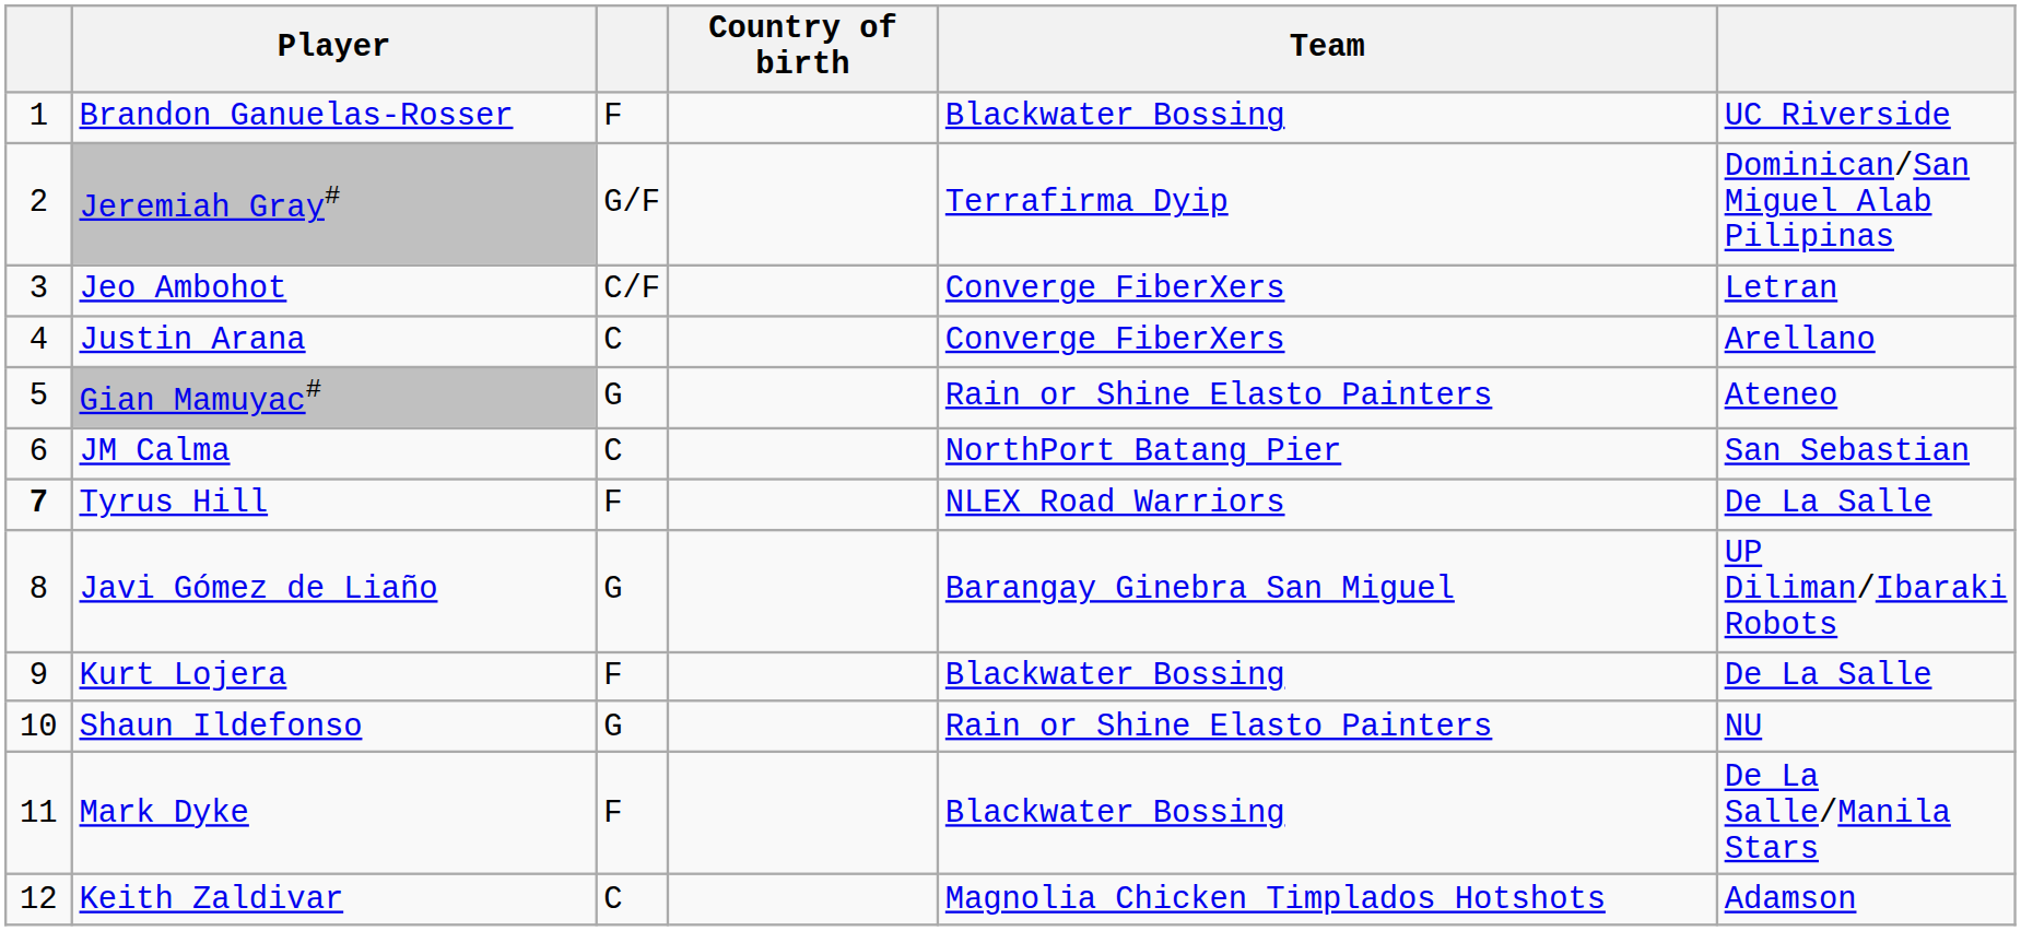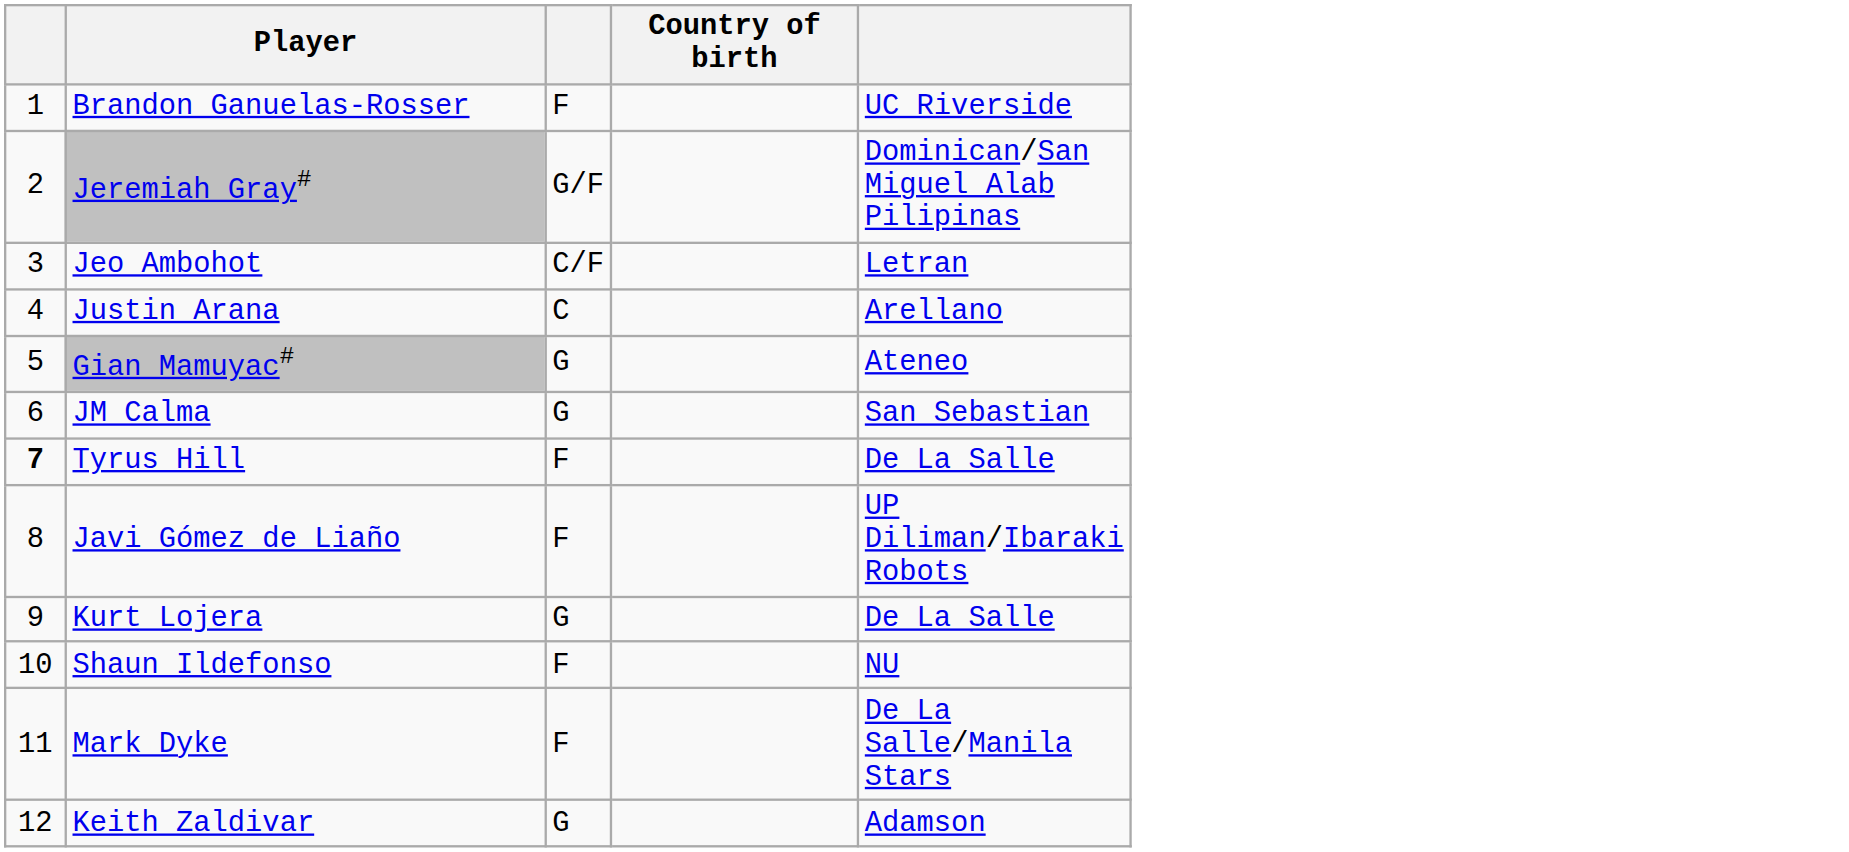 <table class="wikitable plainrowheaders" style="text-align:left; font-size:95%;">
 <tr>
 <th scope="col" style="width:20px;"></th>
 <th scope="col" style="width:200px;">Player</th>
 <th scope="col" style="width:20px;"></th>
 <th scope="col" style="width:100px;">Country of birth</th>
-<th scope="col" style="width:300px;">Team</th>
 <th scope="col" style="width:90px;"></th>
 </tr>
 <tr>
 <td align=center>1</td>
 <td><a href='#'>Brandon Ganuelas-Rosser</a></td>
 <td>F</td>
 <td></td>
-<td><a href='#'>Blackwater Bossing</a></td>
 <td><a href='#'>UC Riverside</a></td>
 </tr>
 <tr>
 <td align=center>2</td>
 <td bgcolor=silver><a href='#'>Jeremiah Gray</a><sup>#</sup></td>
 <td>G/F</td>
 <td></td>
-<td><a href='#'>Terrafirma Dyip</a></td>
 <td><a href='#'>Dominican</a>/<a href='#'>San Miguel Alab Pilipinas</a> </td>
 </tr>
 <tr>
 <td align=center>3</td>
 <td><a href='#'>Jeo Ambohot</a></td>
 <td>C/F</td>
 <td></td>
-<td><a href='#'>Converge FiberXers</a></td>
 <td><a href='#'>Letran</a></td>
 </tr>
 <tr>
 <td align=center>4</td>
 <td><a href='#'>Justin Arana</a></td>
 <td>C</td>
 <td></td>
-<td><a href='#'>Converge FiberXers</a> </td>
 <td><a href='#'>Arellano</a></td>
 </tr>
 <tr>
 <td align=center>5</td>
 <td bgcolor=silver><a href='#'>Gian Mamuyac</a><sup>#</sup></td>
 <td>G</td>
 <td></td>
-<td><a href='#'>Rain or Shine Elasto Painters</a></td>
 <td><a href='#'>Ateneo</a></td>
 </tr>
 <tr>
 <td align=center>6</td>
 <td><a href='#'>JM Calma</a></td>
-<td>C</td>
+<td>G</td>
 <td></td>
-<td><a href='#'>NorthPort Batang Pier</a></td>
 <td><a href='#'>San Sebastian</a></td>
 </tr>
 <tr>
 <td align=center><strong>7</strong></td>
 <td><a href='#'>Tyrus Hill</a></td>
 <td>F</td>
 <td></td>
-<td><a href='#'>NLEX Road Warriors</a></td>
 <td><a href='#'>De La Salle</a></td>
 </tr>
 <tr>
 <td align=center>8</td>
 <td><a href='#'>Javi Gómez de Liaño</a></td>
-<td>G</td>
+<td>F</td>
 <td></td>
-<td><a href='#'>Barangay Ginebra San Miguel</a></td>
 <td><a href='#'>UP Diliman</a>/<a href='#'>Ibaraki Robots</a> </td>
 </tr>
 <tr>
 <td align=center>9</td>
 <td><a href='#'>Kurt Lojera</a></td>
-<td>F</td>
+<td>G</td>
 <td></td>
-<td><a href='#'>Blackwater Bossing</a> </td>
 <td><a href='#'>De La Salle</a></td>
 </tr>
 <tr>
 <td align=center>10</td>
 <td><a href='#'>Shaun Ildefonso</a></td>
-<td>G</td>
+<td>F</td>
 <td></td>
-<td><a href='#'>Rain or Shine Elasto Painters</a> </td>
 <td><a href='#'>NU</a></td>
 </tr>
 <tr>
 <td align=center>11</td>
 <td><a href='#'>Mark Dyke</a></td>
 <td>F</td>
 <td></td>
-<td><a href='#'>Blackwater Bossing</a> </td>
 <td><a href='#'>De La Salle</a>/<a href='#'>Manila Stars</a> </td>
 </tr>
 <tr>
 <td align=center>12</td>
 <td><a href='#'>Keith Zaldivar</a></td>
-<td>C</td>
+<td>G</td>
 <td></td>
-<td><a href='#'>Magnolia Chicken Timplados Hotshots</a></td>
 <td><a href='#'>Adamson</a></td>
 </tr>
 </table>
